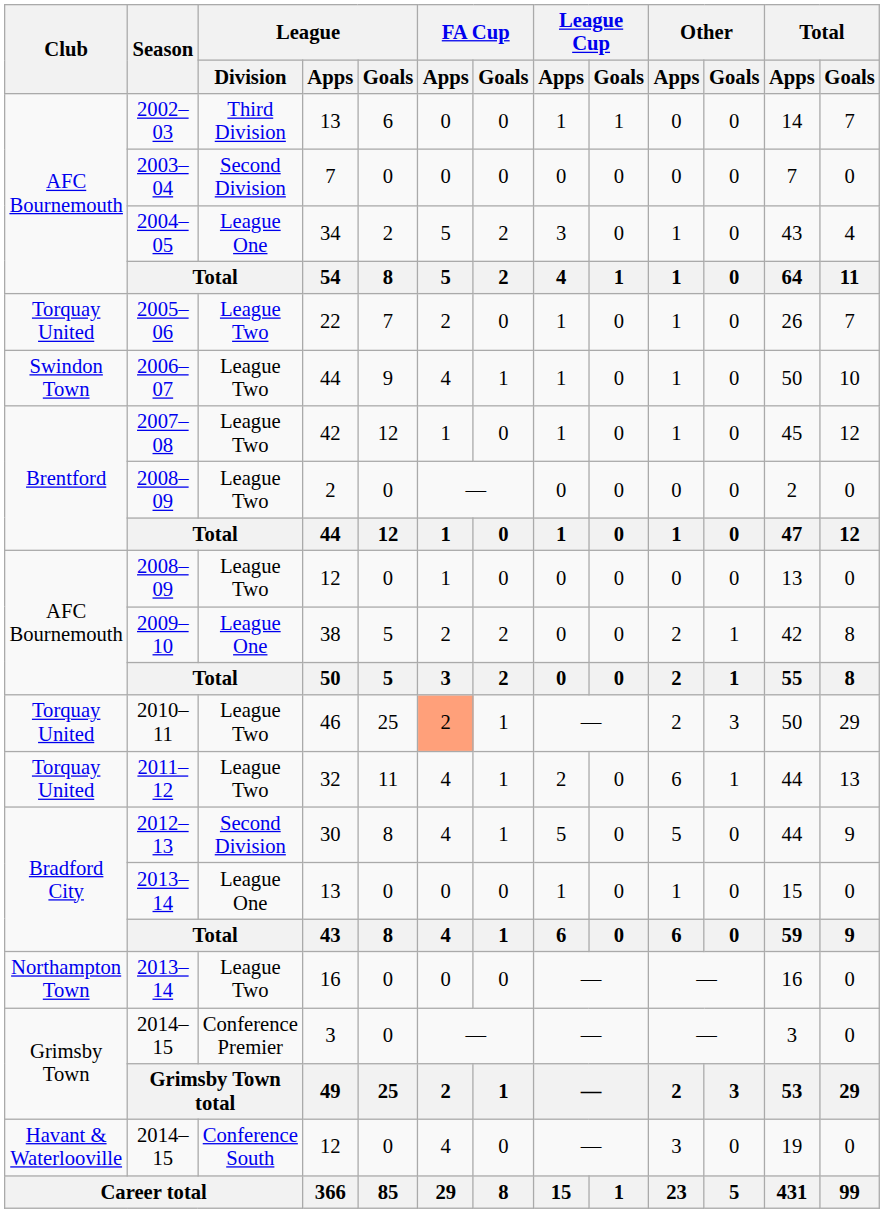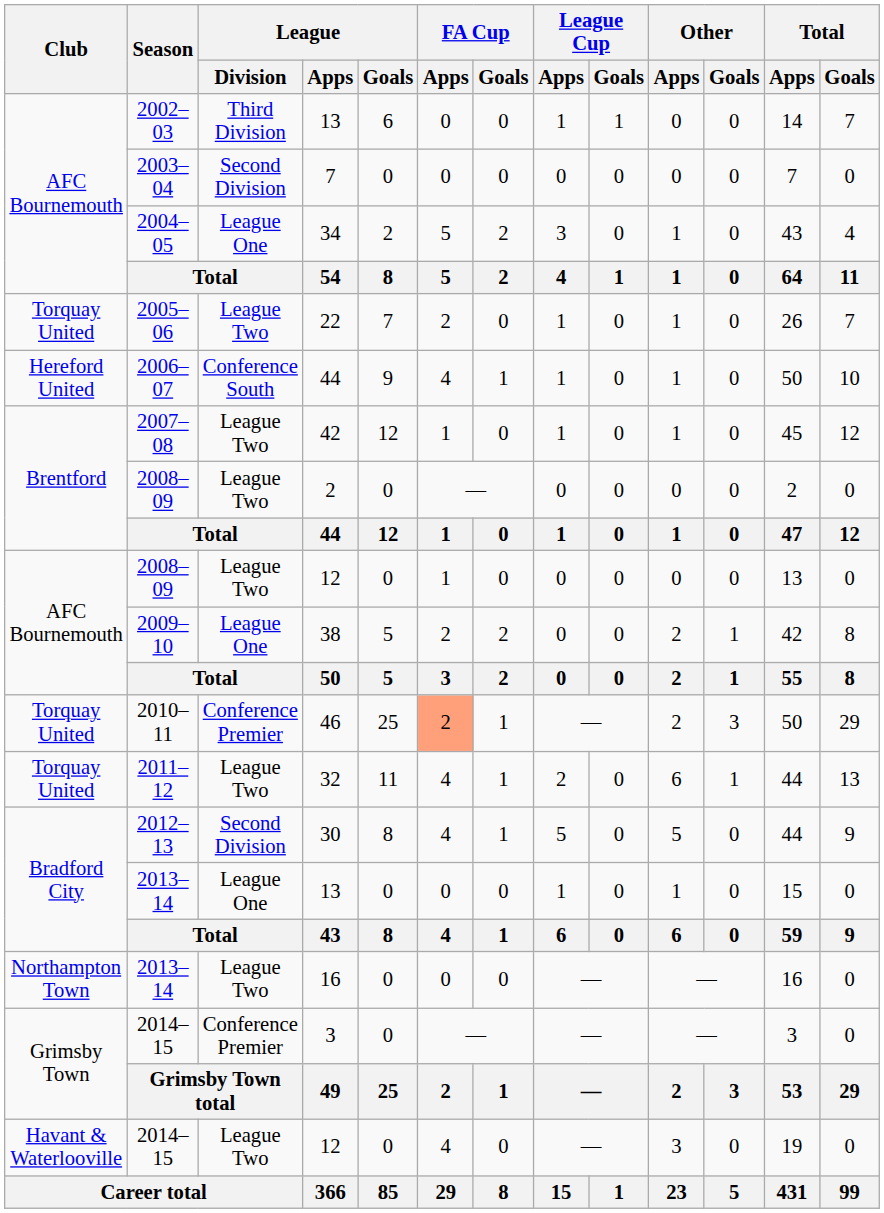 <table class="wikitable" style="text-align: center;">
 <tr>
 <th rowspan="2">Club</th>
 <th rowspan="2">Season</th>
 <th colspan="3">League</th>
 <th colspan="2"><a href='#'>FA Cup</a></th>
 <th colspan="2"><a href='#'>League Cup</a></th>
 <th colspan="2">Other</th>
 <th colspan="2">Total</th>
 </tr>
 <tr>
 <th>Division</th>
 <th>Apps</th>
 <th>Goals</th>
 <th>Apps</th>
 <th>Goals</th>
 <th>Apps</th>
 <th>Goals</th>
 <th>Apps</th>
 <th>Goals</th>
 <th>Apps</th>
 <th>Goals</th>
 </tr>
 <tr>
 <td rowspan="4"><a href='#'>AFC Bournemouth</a></td>
 <td><a href='#'>2002–03</a></td>
 <td><a href='#'>Third Division</a></td>
 <td>13</td>
 <td>6</td>
 <td>0</td>
 <td>0</td>
 <td>1</td>
 <td>1</td>
 <td>0</td>
 <td>0</td>
 <td>14</td>
 <td>7</td>
 </tr>
 <tr>
 <td><a href='#'>2003–04</a></td>
 <td><a href='#'>Second Division</a></td>
 <td>7</td>
 <td>0</td>
 <td>0</td>
 <td>0</td>
 <td>0</td>
 <td>0</td>
 <td>0</td>
 <td>0</td>
 <td>7</td>
 <td>0</td>
 </tr>
 <tr>
 <td><a href='#'>2004–05</a></td>
 <td><a href='#'>League One</a></td>
 <td>34</td>
 <td>2</td>
 <td>5</td>
 <td>2</td>
 <td>3</td>
 <td>0</td>
 <td>1</td>
 <td>0</td>
 <td>43</td>
 <td>4</td>
 </tr>
 <tr>
 <th colspan="2">Total</th>
 <th>54</th>
 <th>8</th>
 <th>5</th>
 <th>2</th>
 <th>4</th>
 <th>1</th>
 <th>1</th>
 <th>0</th>
 <th>64</th>
 <th>11</th>
 </tr>
 <tr>
 <td><a href='#'>Torquay United</a></td>
 <td><a href='#'>2005–06</a></td>
 <td><a href='#'>League Two</a></td>
 <td>22</td>
 <td>7</td>
 <td>2</td>
 <td>0</td>
 <td>1</td>
 <td>0</td>
 <td>1</td>
 <td>0</td>
 <td>26</td>
 <td>7</td>
 </tr>
 <tr>
-<td><a href='#'>Swindon Town</a></td>
+<td><a href='#'>Hereford United</a></td>
 <td><a href='#'>2006–07</a></td>
-<td>League Two</td>
+<td><a href='#'>Conference South</a></td>
 <td>44</td>
 <td>9</td>
 <td>4</td>
 <td>1</td>
 <td>1</td>
 <td>0</td>
 <td>1</td>
 <td>0</td>
 <td>50</td>
 <td>10</td>
 </tr>
 <tr>
 <td rowspan="3"><a href='#'>Brentford</a></td>
 <td><a href='#'>2007–08</a></td>
 <td>League Two</td>
 <td>42</td>
 <td>12</td>
 <td>1</td>
 <td>0</td>
 <td>1</td>
 <td>0</td>
 <td>1</td>
 <td>0</td>
 <td>45</td>
 <td>12</td>
 </tr>
 <tr>
 <td><a href='#'>2008–09</a></td>
 <td>League Two</td>
 <td>2</td>
 <td>0</td>
 <td colspan="2">—</td>
 <td>0</td>
 <td>0</td>
 <td>0</td>
 <td>0</td>
 <td>2</td>
 <td>0</td>
 </tr>
 <tr>
 <th colspan="2">Total</th>
 <th>44</th>
 <th>12</th>
 <th>1</th>
 <th>0</th>
 <th>1</th>
 <th>0</th>
 <th>1</th>
 <th>0</th>
 <th>47</th>
 <th>12</th>
 </tr>
 <tr>
 <td rowspan="3">AFC Bournemouth</td>
 <td><a href='#'>2008–09</a></td>
 <td>League Two</td>
 <td>12</td>
 <td>0</td>
 <td>1</td>
 <td>0</td>
 <td>0</td>
 <td>0</td>
 <td>0</td>
 <td>0</td>
 <td>13</td>
 <td>0</td>
 </tr>
 <tr>
 <td><a href='#'>2009–10</a></td>
 <td><a href='#'>League One</a></td>
 <td>38</td>
 <td>5</td>
 <td>2</td>
 <td>2</td>
 <td>0</td>
 <td>0</td>
 <td>2</td>
 <td>1</td>
 <td>42</td>
 <td>8</td>
 </tr>
 <tr>
 <th colspan="2">Total</th>
 <th>50</th>
 <th>5</th>
 <th>3</th>
 <th>2</th>
 <th>0</th>
 <th>0</th>
 <th>2</th>
 <th>1</th>
 <th>55</th>
 <th>8</th>
 </tr>
 <tr>
 <td><a href='#'>Torquay United</a></td>
 <td>2010–11</td>
-<td>League Two</td>
+<td><a href='#'>Conference Premier</a></td>
 <td>46</td>
 <td>25</td>
 <td style="background: lightsalmon;">2</td>
 <td>1</td>
 <td colspan="2">—</td>
 <td>2</td>
 <td>3</td>
 <td>50</td>
 <td>29</td>
 </tr>
 <tr>
 <td><a href='#'>Torquay United</a></td>
 <td><a href='#'>2011–12</a></td>
 <td>League Two</td>
 <td>32</td>
 <td>11</td>
 <td>4</td>
 <td>1</td>
 <td>2</td>
 <td>0</td>
 <td>6</td>
 <td>1</td>
 <td>44</td>
 <td>13</td>
 </tr>
 <tr>
 <td rowspan="3"><a href='#'>Bradford City</a></td>
 <td><a href='#'>2012–13</a></td>
 <td><a href='#'>Second Division</a></td>
 <td>30</td>
 <td>8</td>
 <td>4</td>
 <td>1</td>
 <td>5</td>
 <td>0</td>
 <td>5</td>
 <td>0</td>
 <td>44</td>
 <td>9</td>
 </tr>
 <tr>
 <td><a href='#'>2013–14</a></td>
 <td>League One</td>
 <td>13</td>
 <td>0</td>
 <td>0</td>
 <td>0</td>
 <td>1</td>
 <td>0</td>
 <td>1</td>
 <td>0</td>
 <td>15</td>
 <td>0</td>
 </tr>
 <tr>
 <th colspan="2">Total</th>
 <th>43</th>
 <th>8</th>
 <th>4</th>
 <th>1</th>
 <th>6</th>
 <th>0</th>
 <th>6</th>
 <th>0</th>
 <th>59</th>
 <th>9</th>
 </tr>
 <tr>
 <td><a href='#'>Northampton Town</a></td>
 <td><a href='#'>2013–14</a></td>
 <td>League Two</td>
 <td>16</td>
 <td>0</td>
 <td>0</td>
 <td>0</td>
 <td colspan="2">—</td>
 <td colspan="2">—</td>
 <td>16</td>
 <td>0</td>
 </tr>
 <tr>
 <td rowspan="2">Grimsby Town</td>
 <td>2014–15</td>
 <td>Conference Premier</td>
 <td>3</td>
 <td>0</td>
 <td colspan="2">—</td>
 <td colspan="2">—</td>
 <td colspan="2">—</td>
 <td>3</td>
 <td>0</td>
 </tr>
 <tr>
 <th colspan="2">Grimsby Town total</th>
 <th>49</th>
 <th>25</th>
 <th>2</th>
 <th>1</th>
 <th colspan="2">—</th>
 <th>2</th>
 <th>3</th>
 <th>53</th>
 <th>29</th>
 </tr>
 <tr>
 <td><a href='#'>Havant & Waterlooville</a></td>
 <td>2014–15</td>
-<td><a href='#'>Conference South</a></td>
+<td>League Two</td>
 <td>12</td>
 <td>0</td>
 <td>4</td>
 <td>0</td>
 <td colspan="2">—</td>
 <td>3</td>
 <td>0</td>
 <td>19</td>
 <td>0</td>
 </tr>
 <tr>
 <th colspan="3">Career total</th>
 <th>366</th>
 <th>85</th>
 <th>29</th>
 <th>8</th>
 <th>15</th>
 <th>1</th>
 <th>23</th>
 <th>5</th>
 <th>431</th>
 <th>99</th>
 </tr>
 </table>
